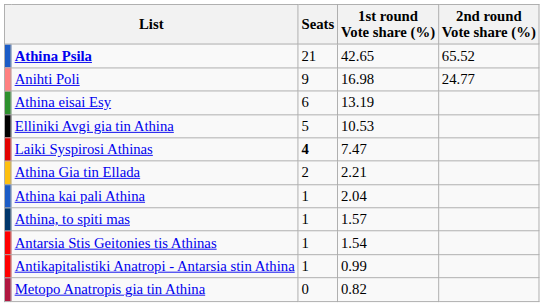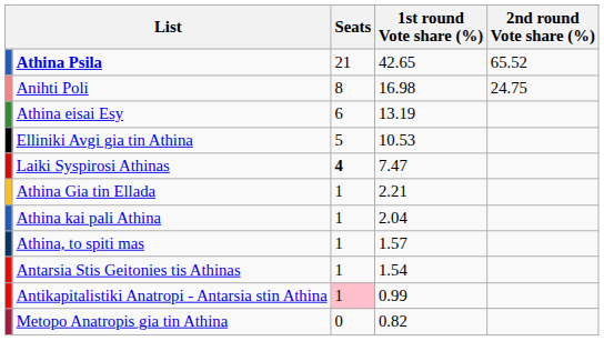 <table class="wikitable">
 <tr>
 <th colspan="2">List</th>
 <th>Seats</th>
 <th>1st round<br>Vote share (%)</th>
 <th>2nd round<br>Vote share (%)</th>
 </tr>
 <tr>
 <td style="background-color:#1b5cc7"></td>
 <td><a href='#'><strong>Athina Psila</strong></a></td>
 <td>21</td>
 <td>42.65</td>
 <td>65.52</td>
 </tr>
 <tr>
 <td style="background-color:#ff8080"></td>
 <td><a href='#'>Anihti Poli</a></td>
-<td>9</td>
+<td>8</td>
 <td>16.98</td>
-<td>24.77</td>
+<td>24.75</td>
 </tr>
 <tr>
 <td style="background-color:#2D902D"></td>
 <td><a href='#'>Athina eisai Esy</a></td>
 <td>6</td>
 <td>13.19</td>
 <td></td>
 </tr>
 <tr>
 <td style="background-color:#000000"></td>
 <td><a href='#'>Elliniki Avgi gia tin Athina</a></td>
 <td>5</td>
 <td>10.53</td>
 <td></td>
 </tr>
 <tr>
 <td style="background-color:#e30301"></td>
 <td><a href='#'>Laiki Syspirosi Athinas</a></td>
 <td><strong>4</strong></td>
 <td>7.47</td>
 <td></td>
 </tr>
 <tr>
 <td style="background-color:#FDC010"></td>
 <td><a href='#'>Athina Gia tin Ellada</a></td>
-<td>2</td>
+<td>1</td>
 <td>2.21</td>
 <td></td>
 </tr>
 <tr>
 <td style="background-color:#1b5cc7"></td>
 <td><a href='#'>Athina kai pali Athina</a></td>
 <td>1</td>
 <td>2.04</td>
 <td></td>
 </tr>
 <tr>
 <td style="background-color:#00366B"></td>
 <td><a href='#'>Athina, to spiti mas</a></td>
 <td>1</td>
 <td>1.57</td>
 <td></td>
 </tr>
 <tr>
 <td style="background-color:red"></td>
 <td><a href='#'>Antarsia Stis Geitonies tis Athinas</a></td>
 <td>1</td>
 <td>1.54</td>
 <td></td>
 </tr>
 <tr>
 <td style="background-color:#FF0000"></td>
 <td><a href='#'>Antikapitalistiki Anatropi - Antarsia stin Athina</a></td>
-<td>1</td>
+<td style="background: pink;">1</td>
 <td>0.99</td>
 <td></td>
 </tr>
 <tr>
 <td style="background-color:#B01740"></td>
 <td><a href='#'>Metopo Anatropis gia tin Athina</a></td>
 <td>0</td>
 <td>0.82</td>
 <td></td>
 </tr>
 </table>
